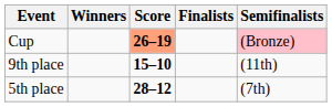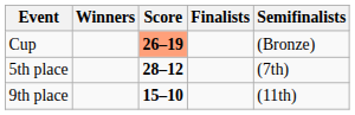 <table class="wikitable">
 <tr>
 <th>Event</th>
 <th>Winners</th>
 <th>Score</th>
 <th>Finalists</th>
 <th>Semifinalists</th>
 </tr>
 <tr>
 <td>Cup</td>
 <td><strong></strong></td>
 <td style="background: lightsalmon;"><strong>26–19</strong></td>
 <td></td>
-<td style="background: pink;"> (Bronze)<br></td>
+<td> (Bronze)<br></td>
+</tr>
+<tr>
+<td>5th place</td>
+<td><strong></strong></td>
+<td><strong>28–12</strong></td>
+<td></td>
+<td> (7th)<br></td>
 </tr>
 <tr>
 <td>9th place</td>
 <td><strong></strong></td>
 <td><strong>15–10</strong></td>
 <td></td>
 <td> (11th)<br></td>
 </tr>
-<tr>
-<td>5th place</td>
-<td><strong></strong></td>
-<td><strong>28–12</strong></td>
-<td></td>
-<td> (7th)<br></td>
-</tr>
 </table>
